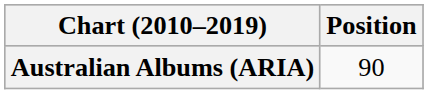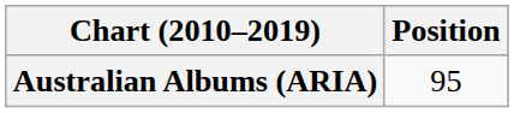 <table class="wikitable plainrowheaders" style="text-align:center">
 <tr>
 <th scope="col">Chart (2010–2019)</th>
 <th scope="col">Position</th>
 </tr>
 <tr>
 <th scope="row">Australian Albums (ARIA)</th>
-<td>90</td>
+<td>95</td>
 </tr>
 </table>
